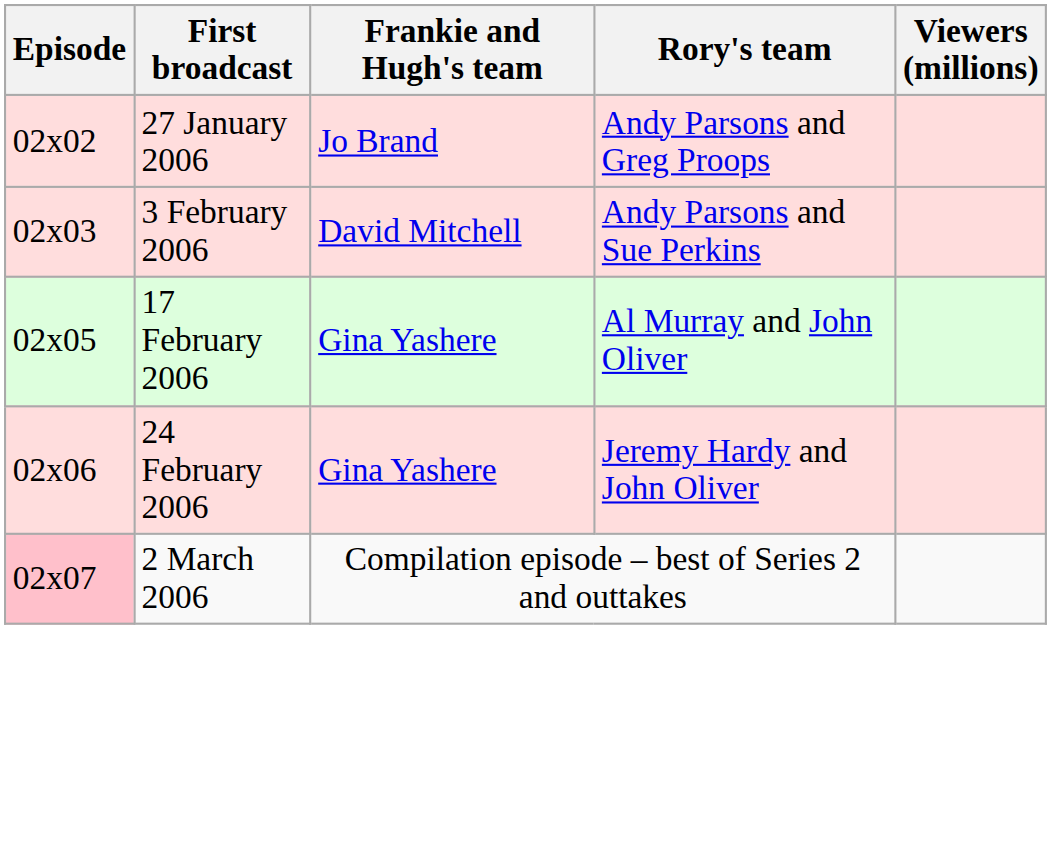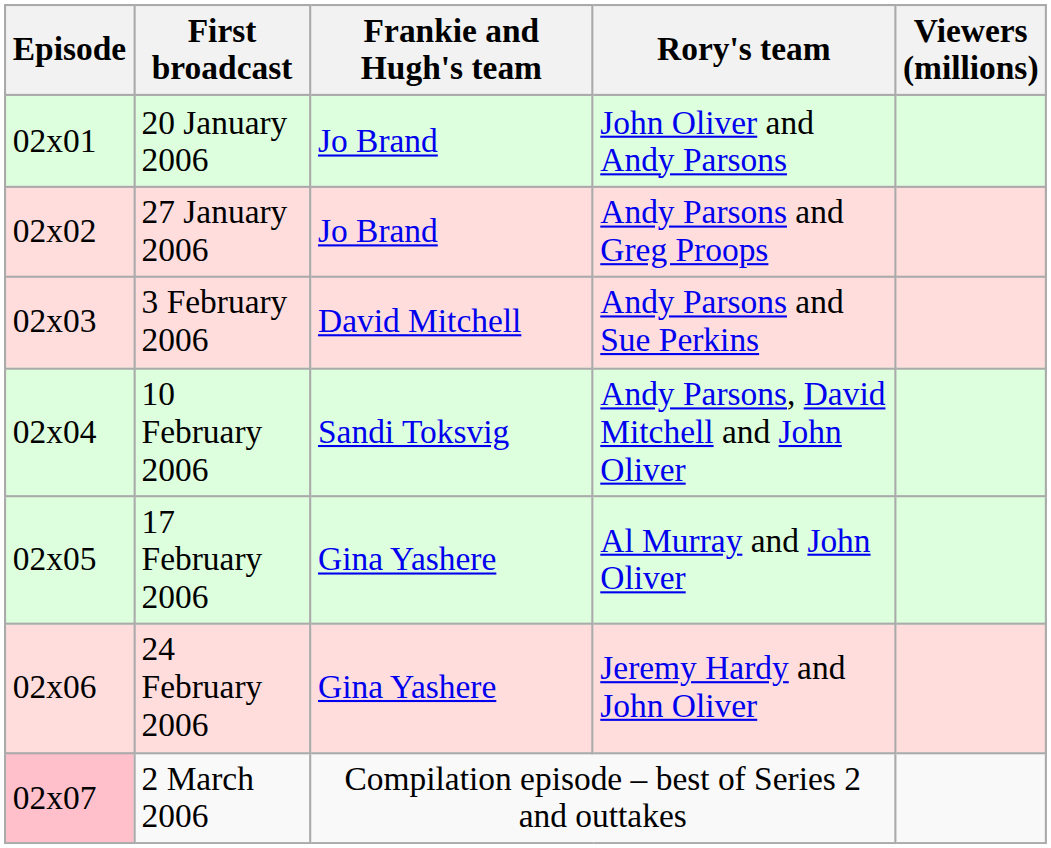 <table class="wikitable" style="width:80%;">
 <tr>
 <th style="width:9%;">Episode</th>
 <th style="width:18%;">First broadcast</th>
 <th style="width:35%;">Frankie and Hugh's team</th>
 <th style="width:38%;">Rory's team</th>
 <th style="width:38%;">Viewers<br>(millions)</th>
+</tr>
+<tr style="background:#dfd;">
+<td>02x01</td>
+<td>20 January 2006</td>
+<td><a href='#'>Jo Brand</a></td>
+<td><a href='#'>John Oliver</a> and <a href='#'>Andy Parsons</a></td>
+<td></td>
 </tr>
 <tr style="background:#fdd;">
 <td>02x02</td>
 <td>27 January 2006</td>
 <td><a href='#'>Jo Brand</a></td>
 <td><a href='#'>Andy Parsons</a> and <a href='#'>Greg Proops</a></td>
 <td></td>
 </tr>
 <tr style="background:#fdd;">
 <td>02x03</td>
 <td>3 February 2006</td>
 <td><a href='#'>David Mitchell</a></td>
 <td><a href='#'>Andy Parsons</a> and <a href='#'>Sue Perkins</a></td>
+<td></td>
+</tr>
+<tr style="background:#dfd;">
+<td>02x04</td>
+<td>10 February 2006</td>
+<td><a href='#'>Sandi Toksvig</a></td>
+<td><a href='#'>Andy Parsons</a>, <a href='#'>David Mitchell</a> and <a href='#'>John Oliver</a> </td>
 <td></td>
 </tr>
 <tr style="background:#dfd;">
 <td>02x05</td>
 <td>17 February 2006</td>
 <td><a href='#'>Gina Yashere</a></td>
 <td><a href='#'>Al Murray</a> and <a href='#'>John Oliver</a></td>
 <td></td>
 </tr>
 <tr style="background:#fdd;">
 <td>02x06</td>
 <td>24 February 2006</td>
 <td><a href='#'>Gina Yashere</a></td>
 <td><a href='#'>Jeremy Hardy</a> and <a href='#'>John Oliver</a></td>
 <td></td>
 </tr>
 <tr>
 <td style="background: pink;">02x07</td>
 <td>2 March 2006</td>
 <td style="text-align:center;" colspan="2">Compilation episode – best of Series 2 and outtakes</td>
 <td></td>
 </tr>
 </table>
